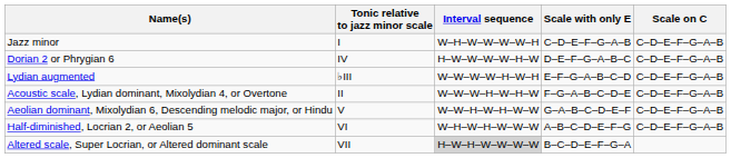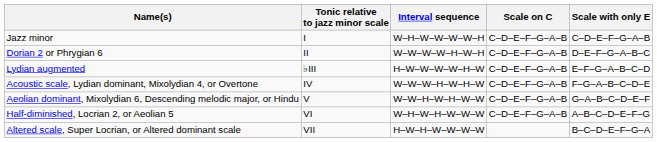 <table class="wikitable">
 <tr>
 <th>Name(s)</th>
 <th>Tonic relative<br>to jazz minor scale</th>
 <th><a href='#'>Interval</a> sequence</th>
+<th>Scale on C</th>
 <th>Scale with only E</th>
-<th>Scale on C</th>
 </tr>
 <tr>
 <td>Jazz minor</td>
 <td>I</td>
 <td align="center">W–H–W–W–W–W–H</td>
 <td>C–D–E–F–G–A–B</td>
 <td>C–D–E–F–G–A–B</td>
 </tr>
 <tr>
 <td><a href='#'>Dorian 2</a> or Phrygian 6</td>
-<td>IV</td>
-<td align="center">H–W–W–W–W–H–W</td>
+<td>II</td>
+<td align="center">W–W–W–W–H–W–H</td>
+<td>C–D–E–F–G–A–B</td>
 <td>D–E–F–G–A–B–C</td>
-<td>C–D–E–F–G–A–B</td>
 </tr>
 <tr>
 <td><a href='#'>Lydian augmented</a></td>
 <td>♭III</td>
-<td align="center">W–W–W–W–H–W–H</td>
+<td align="center">H–W–W–W–W–H–W</td>
+<td>C–D–E–F–G–A–B</td>
 <td>E–F–G–A–B–C–D</td>
-<td>C–D–E–F–G–A–B</td>
 </tr>
 <tr>
 <td><a href='#'>Acoustic scale</a>, Lydian dominant, Mixolydian 4, or Overtone</td>
-<td>II</td>
+<td>IV</td>
 <td align="center">W–W–W–H–W–H–W</td>
+<td>C–D–E–F–G–A–B</td>
 <td>F–G–A–B–C–D–E</td>
-<td>C–D–E–F–G–A–B</td>
 </tr>
 <tr>
 <td><a href='#'>Aeolian dominant</a>, Mixolydian 6, Descending melodic major, or Hindu</td>
 <td>V</td>
 <td align="center">W–W–H–W–H–W–W</td>
+<td>C–D–E–F–G–A–B</td>
 <td>G–A–B–C–D–E–F</td>
-<td>C–D–E–F–G–A–B</td>
 </tr>
 <tr>
 <td><a href='#'>Half-diminished</a>, Locrian 2, or Aeolian 5</td>
 <td>VI</td>
 <td align="center">W–H–W–H–W–W–W</td>
+<td>C–D–E–F–G–A–B</td>
 <td>A–B–C–D–E–F–G</td>
-<td>C–D–E–F–G–A–B</td>
 </tr>
 <tr>
 <td><a href='#'>Altered scale</a>, Super Locrian, or Altered dominant scale</td>
 <td>VII</td>
-<td align="center" style="background: lightgrey;">H–W–H–W–W–W–W</td>
+<td align="center">H–W–H–W–W–W–W</td>
+<td></td>
 <td>B–C–D–E–F–G–A</td>
-<td></td>
 </tr>
 </table>
